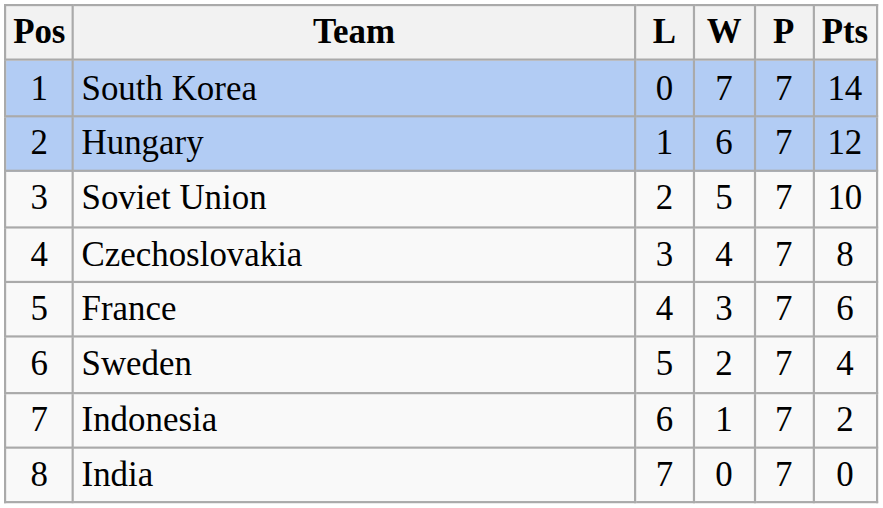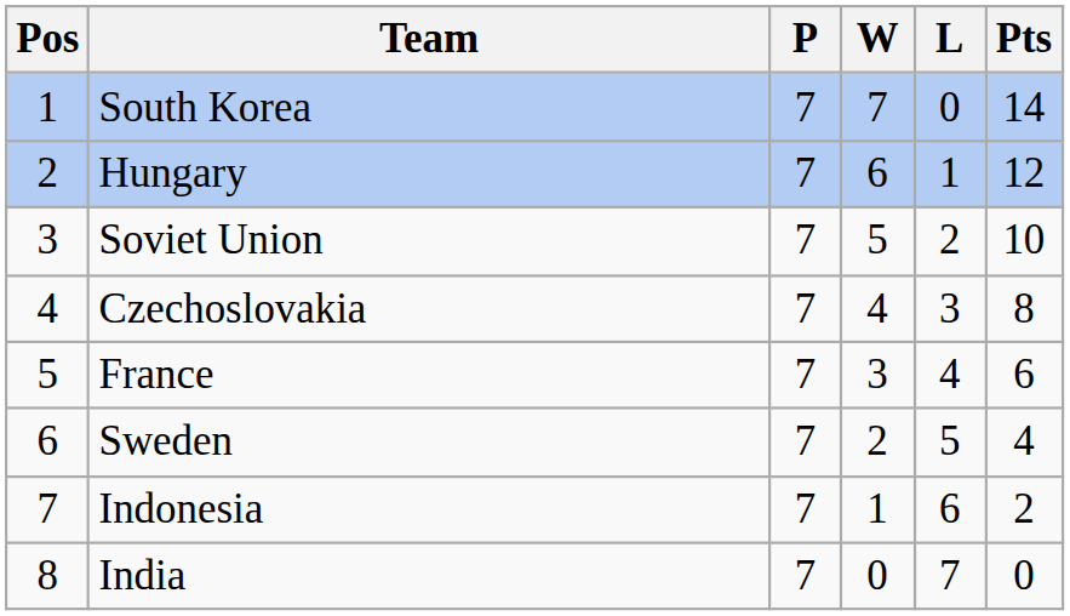 <table class="wikitable" style="font-size: 100%">
 <tr>
 <th width=15>Pos</th>
 <th width=250>Team</th>
+<th width=20>P</th>
+<th width=20>W</th>
 <th width=20>L</th>
-<th width=20>W</th>
-<th width=20>P</th>
 <th width=20>Pts</th>
 </tr>
 <tr align=center style="background: #b2ccf4;">
 <td>1</td>
 <td align="left"> South Korea</td>
-<td>0</td>
 <td>7</td>
 <td>7</td>
+<td>0</td>
 <td>14</td>
 </tr>
 <tr align=center style="background: #b2ccf4;">
 <td>2</td>
 <td align="left"> Hungary</td>
+<td>7</td>
+<td>6</td>
 <td>1</td>
-<td>6</td>
-<td>7</td>
 <td>12</td>
 </tr>
 <tr align=center>
 <td>3</td>
 <td align="left"> Soviet Union</td>
+<td>7</td>
+<td>5</td>
 <td>2</td>
-<td>5</td>
-<td>7</td>
 <td>10</td>
 </tr>
 <tr align=center>
 <td>4</td>
 <td align="left"> Czechoslovakia</td>
+<td>7</td>
+<td>4</td>
 <td>3</td>
-<td>4</td>
-<td>7</td>
 <td>8</td>
 </tr>
 <tr align=center>
 <td>5</td>
 <td align="left"> France</td>
+<td>7</td>
+<td>3</td>
 <td>4</td>
-<td>3</td>
-<td>7</td>
 <td>6</td>
 </tr>
 <tr align=center>
 <td>6</td>
 <td align="left"> Sweden</td>
+<td>7</td>
+<td>2</td>
 <td>5</td>
-<td>2</td>
-<td>7</td>
 <td>4</td>
 </tr>
 <tr align=center>
 <td>7</td>
 <td align="left"> Indonesia</td>
+<td>7</td>
+<td>1</td>
 <td>6</td>
-<td>1</td>
-<td>7</td>
 <td>2</td>
 </tr>
 <tr align=center>
 <td>8</td>
 <td align="left"> India</td>
 <td>7</td>
 <td>0</td>
 <td>7</td>
 <td>0</td>
 </tr>
 </table>
